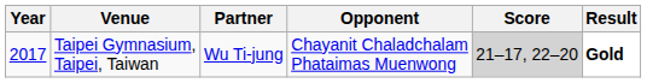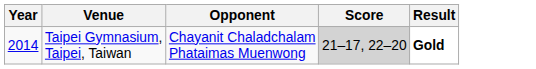 <table class="sortable wikitable" style="font-size: 90%;">
 <tr>
 <th>Year</th>
 <th>Venue</th>
-<th>Partner</th>
 <th>Opponent</th>
 <th>Score</th>
 <th>Result</th>
 </tr>
 <tr>
-<td align="center"><a href='#'>2017</a></td>
+<td align="center"><a href='#'>2014</a></td>
 <td align="left"><a href='#'>Taipei Gymnasium</a>,<br><a href='#'>Taipei</a>, Taiwan</td>
-<td align="left"> <a href='#'>Wu Ti-jung</a></td>
 <td align="left"> <a href='#'>Chayanit Chaladchalam</a><br> <a href='#'>Phataimas Muenwong</a></td>
 <td align="left" style="background: lightgrey;">21–17, 22–20</td>
 <td style="text-align:left; background:white"> <strong>Gold</strong></td>
 </tr>
 </table>
